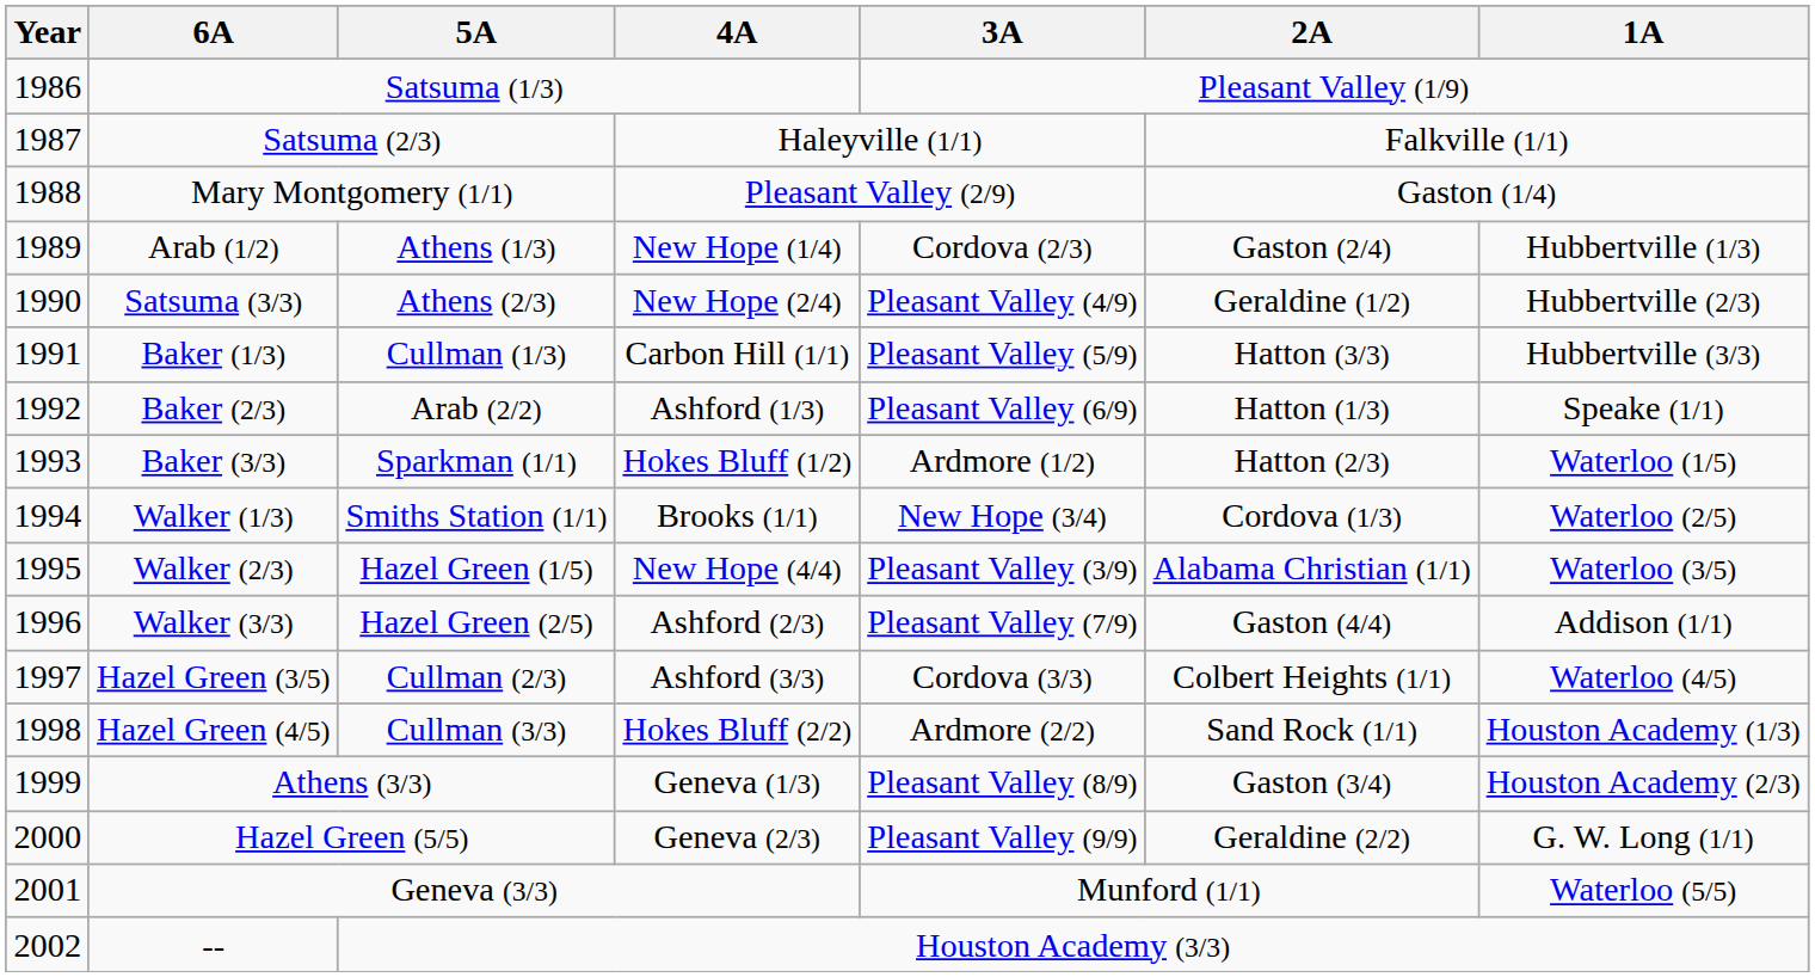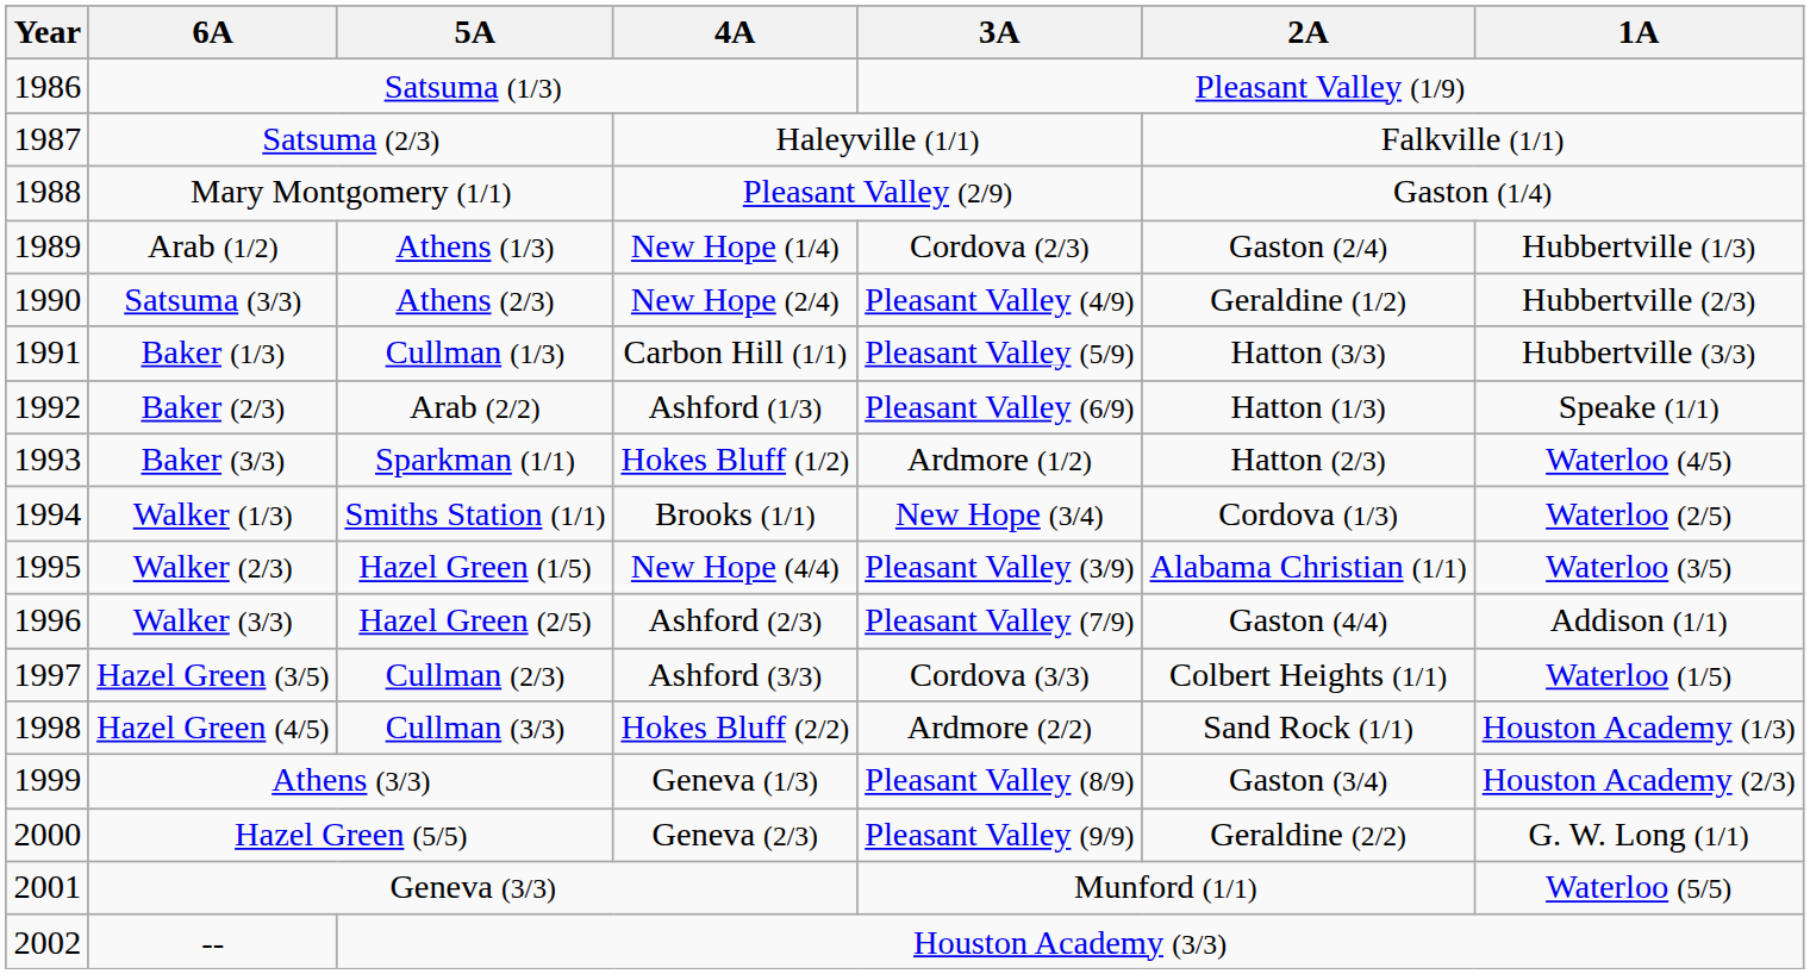 <table class="wikitable" style="text-align:center">
 <tr>
 <th>Year</th>
 <th>6A</th>
 <th>5A</th>
 <th>4A</th>
 <th>3A</th>
 <th>2A</th>
 <th>1A</th>
 </tr>
 <tr>
 <td>1986</td>
 <td colspan="3"><a href='#'>Satsuma</a> <small>(1/3)</small></td>
 <td colspan="3"><a href='#'>Pleasant Valley</a> <small>(1/9)</small></td>
 </tr>
 <tr>
 <td>1987</td>
 <td colspan="2"><a href='#'>Satsuma</a> <small>(2/3)</small></td>
 <td colspan="2">Haleyville <small>(1/1)</small></td>
 <td colspan="2">Falkville <small>(1/1)</small></td>
 </tr>
 <tr>
 <td>1988</td>
 <td colspan="2">Mary Montgomery <small>(1/1)</small></td>
 <td colspan="2"><a href='#'>Pleasant Valley</a> <small>(2/9)</small></td>
 <td colspan="2">Gaston <small>(1/4)</small></td>
 </tr>
 <tr>
 <td>1989</td>
 <td>Arab <small>(1/2)</small></td>
 <td><a href='#'>Athens</a> <small>(1/3)</small></td>
 <td><a href='#'>New Hope</a> <small>(1/4)</small></td>
 <td>Cordova <small>(2/3)</small></td>
 <td>Gaston <small>(2/4)</small></td>
 <td>Hubbertville <small>(1/3)</small></td>
 </tr>
 <tr>
 <td>1990</td>
 <td><a href='#'>Satsuma</a> <small>(3/3)</small></td>
 <td><a href='#'>Athens</a> <small>(2/3)</small></td>
 <td><a href='#'>New Hope</a> <small>(2/4)</small></td>
 <td><a href='#'>Pleasant Valley</a> <small>(4/9)</small></td>
 <td>Geraldine <small>(1/2)</small></td>
 <td>Hubbertville <small>(2/3)</small></td>
 </tr>
 <tr>
 <td>1991</td>
 <td><a href='#'>Baker</a> <small>(1/3)</small></td>
 <td><a href='#'>Cullman</a> <small>(1/3)</small></td>
 <td>Carbon Hill <small>(1/1)</small></td>
 <td><a href='#'>Pleasant Valley</a> <small>(5/9)</small></td>
 <td>Hatton <small>(3/3)</small></td>
 <td>Hubbertville <small>(3/3)</small></td>
 </tr>
 <tr>
 <td>1992</td>
 <td><a href='#'>Baker</a> <small>(2/3)</small></td>
 <td>Arab <small>(2/2)</small></td>
 <td>Ashford <small>(1/3)</small></td>
 <td><a href='#'>Pleasant Valley</a> <small>(6/9)</small></td>
 <td>Hatton <small>(1/3)</small></td>
 <td>Speake <small>(1/1)</small></td>
 </tr>
 <tr>
 <td>1993</td>
 <td><a href='#'>Baker</a> <small>(3/3)</small></td>
 <td><a href='#'>Sparkman</a> <small>(1/1)</small></td>
 <td><a href='#'>Hokes Bluff</a> <small>(1/2)</small></td>
 <td>Ardmore <small>(1/2)</small></td>
 <td>Hatton <small>(2/3)</small></td>
-<td><a href='#'>Waterloo</a> <small>(1/5)</small></td>
+<td><a href='#'>Waterloo</a> <small>(4/5)</small></td>
 </tr>
 <tr>
 <td>1994</td>
 <td><a href='#'>Walker</a> <small>(1/3)</small></td>
 <td><a href='#'>Smiths Station</a> <small>(1/1)</small></td>
 <td>Brooks <small>(1/1)</small></td>
 <td><a href='#'>New Hope</a> <small>(3/4)</small></td>
 <td>Cordova <small>(1/3)</small></td>
 <td><a href='#'>Waterloo</a> <small>(2/5)</small></td>
 </tr>
 <tr>
 <td>1995</td>
 <td><a href='#'>Walker</a> <small>(2/3)</small></td>
 <td><a href='#'>Hazel Green</a> <small>(1/5)</small></td>
 <td><a href='#'>New Hope</a> <small>(4/4)</small></td>
 <td><a href='#'>Pleasant Valley</a> <small>(3/9)</small></td>
 <td><a href='#'>Alabama Christian</a> <small>(1/1)</small></td>
 <td><a href='#'>Waterloo</a> <small>(3/5)</small></td>
 </tr>
 <tr>
 <td>1996</td>
 <td><a href='#'>Walker</a> <small>(3/3)</small></td>
 <td><a href='#'>Hazel Green</a> <small>(2/5)</small></td>
 <td>Ashford <small>(2/3)</small></td>
 <td><a href='#'>Pleasant Valley</a> <small>(7/9)</small></td>
 <td>Gaston <small>(4/4)</small></td>
 <td>Addison <small>(1/1)</small></td>
 </tr>
 <tr>
 <td>1997</td>
 <td><a href='#'>Hazel Green</a> <small>(3/5)</small></td>
 <td><a href='#'>Cullman</a> <small>(2/3)</small></td>
 <td>Ashford <small>(3/3)</small></td>
 <td>Cordova <small>(3/3)</small></td>
 <td>Colbert Heights <small>(1/1)</small></td>
-<td><a href='#'>Waterloo</a> <small>(4/5)</small></td>
+<td><a href='#'>Waterloo</a> <small>(1/5)</small></td>
 </tr>
 <tr>
 <td>1998</td>
 <td><a href='#'>Hazel Green</a> <small>(4/5)</small></td>
 <td><a href='#'>Cullman</a> <small>(3/3)</small></td>
 <td><a href='#'>Hokes Bluff</a> <small>(2/2)</small></td>
 <td>Ardmore <small>(2/2)</small></td>
 <td>Sand Rock <small>(1/1)</small></td>
 <td><a href='#'>Houston Academy</a> <small>(1/3)</small></td>
 </tr>
 <tr>
 <td>1999</td>
 <td colspan="2"><a href='#'>Athens</a> <small>(3/3)</small></td>
 <td>Geneva <small>(1/3)</small></td>
 <td><a href='#'>Pleasant Valley</a> <small>(8/9)</small></td>
 <td>Gaston <small>(3/4)</small></td>
 <td><a href='#'>Houston Academy</a> <small>(2/3)</small></td>
 </tr>
 <tr>
 <td>2000</td>
 <td colspan="2"><a href='#'>Hazel Green</a> <small>(5/5)</small></td>
 <td>Geneva <small>(2/3)</small></td>
 <td><a href='#'>Pleasant Valley</a> <small>(9/9)</small></td>
 <td>Geraldine <small>(2/2)</small></td>
 <td>G. W. Long <small>(1/1)</small></td>
 </tr>
 <tr>
 <td>2001</td>
 <td colspan="3">Geneva <small>(3/3)</small></td>
 <td colspan="2">Munford <small>(1/1)</small></td>
 <td><a href='#'>Waterloo</a> <small>(5/5)</small></td>
 </tr>
 <tr>
 <td>2002</td>
 <td>--</td>
 <td colspan="5"><a href='#'>Houston Academy</a> <small>(3/3)</small></td>
 </tr>
 </table>
